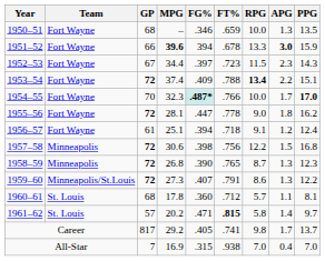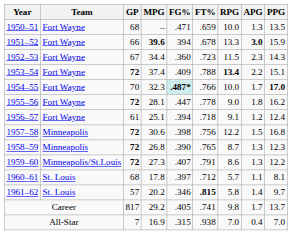 <table class="wikitable sortable" style="font-size:95%; text-align:right;">
 <tr>
 <th>Year</th>
 <th>Team</th>
 <th>GP</th>
 <th>MPG</th>
 <th>FG%</th>
 <th>FT%</th>
 <th>RPG</th>
 <th>APG</th>
 <th>PPG</th>
 </tr>
 <tr>
 <td style="text-align:left;"><a href='#'>1950–51</a></td>
 <td style="text-align:left;"><a href='#'>Fort Wayne</a></td>
 <td>68</td>
 <td>–</td>
-<td>.346</td>
+<td>.471</td>
 <td>.659</td>
 <td>10.0</td>
 <td>1.3</td>
 <td>13.5</td>
 </tr>
 <tr>
 <td style="text-align:left;"><a href='#'>1951–52</a></td>
 <td style="text-align:left;"><a href='#'>Fort Wayne</a></td>
 <td>66</td>
 <td><strong>39.6</strong></td>
 <td>394</td>
 <td>.678</td>
 <td>13.3</td>
 <td><strong>3.0</strong></td>
 <td>15.9</td>
 </tr>
 <tr>
 <td style="text-align:left;"><a href='#'>1952–53</a></td>
 <td style="text-align:left;"><a href='#'>Fort Wayne</a></td>
 <td>67</td>
 <td>34.4</td>
-<td>.397</td>
+<td>.360</td>
 <td>.723</td>
 <td>11.5</td>
 <td>2.3</td>
 <td>14.3</td>
 </tr>
 <tr>
 <td style="text-align:left;"><a href='#'>1953–54</a></td>
 <td style="text-align:left;"><a href='#'>Fort Wayne</a></td>
 <td><strong>72</strong></td>
 <td>37.4</td>
 <td>.409</td>
 <td>.788</td>
 <td><strong>13.4</strong></td>
 <td>2.2</td>
 <td>15.1</td>
 </tr>
 <tr>
 <td style="text-align:left;"><a href='#'>1954–55</a></td>
 <td style="text-align:left;"><a href='#'>Fort Wayne</a></td>
 <td>70</td>
 <td>32.3</td>
 <td style="background:#cfecec;"><strong>.487*</strong></td>
 <td>.766</td>
 <td>10.0</td>
 <td>1.7</td>
 <td><strong>17.0</strong></td>
 </tr>
 <tr>
 <td style="text-align:left;"><a href='#'>1955–56</a></td>
 <td style="text-align:left;"><a href='#'>Fort Wayne</a></td>
 <td><strong>72</strong></td>
 <td>28.1</td>
 <td>.447</td>
 <td>.778</td>
 <td>9.0</td>
 <td>1.8</td>
 <td>16.2</td>
 </tr>
 <tr>
 <td style="text-align:left;"><a href='#'>1956–57</a></td>
 <td style="text-align:left;"><a href='#'>Fort Wayne</a></td>
 <td>61</td>
 <td>25.1</td>
 <td>.394</td>
 <td>.718</td>
 <td>9.1</td>
 <td>1.2</td>
 <td>12.4</td>
 </tr>
 <tr>
 <td style="text-align:left;"><a href='#'>1957–58</a></td>
 <td style="text-align:left;"><a href='#'>Minneapolis</a></td>
 <td><strong>72</strong></td>
 <td>30.6</td>
 <td>.398</td>
 <td>.756</td>
 <td>12.2</td>
 <td>1.5</td>
 <td>16.8</td>
 </tr>
 <tr>
 <td style="text-align:left;"><a href='#'>1958–59</a></td>
 <td style="text-align:left;"><a href='#'>Minneapolis</a></td>
 <td><strong>72</strong></td>
 <td>26.8</td>
 <td>.390</td>
 <td>.765</td>
 <td>8.7</td>
 <td>1.3</td>
 <td>12.3</td>
 </tr>
 <tr>
 <td style="text-align:left;"><a href='#'>1959–60</a></td>
 <td style="text-align:left;"><a href='#'>Minneapolis/St.Louis</a></td>
 <td><strong>72</strong></td>
 <td>27.3</td>
 <td>.407</td>
 <td>.791</td>
 <td>8.6</td>
 <td>1.3</td>
 <td>12.2</td>
 </tr>
 <tr>
 <td style="text-align:left;"><a href='#'>1960–61</a></td>
 <td style="text-align:left;"><a href='#'>St. Louis</a></td>
 <td>68</td>
 <td>17.8</td>
-<td>.360</td>
+<td>.397</td>
 <td>.712</td>
 <td>5.7</td>
 <td>1.1</td>
 <td>8.1</td>
 </tr>
 <tr>
 <td style="text-align:left;"><a href='#'>1961–62</a></td>
 <td style="text-align:left;"><a href='#'>St. Louis</a></td>
 <td>57</td>
 <td>20.2</td>
-<td>.471</td>
+<td>.346</td>
 <td><strong>.815</strong></td>
 <td>5.8</td>
 <td>1.4</td>
 <td>9.7</td>
 </tr>
 <tr class="sortbottom">
 <td colspan="2" style="text-align:center;">Career</td>
 <td>817</td>
 <td>29.2</td>
 <td>.405</td>
 <td>.741</td>
 <td>9.8</td>
 <td>1.7</td>
 <td>13.7</td>
 </tr>
 <tr class="sortbottom">
 <td colspan="2" style="text-align:center;">All-Star</td>
 <td>7</td>
 <td>16.9</td>
 <td>.315</td>
 <td>.938</td>
 <td>7.0</td>
 <td>0.4</td>
 <td>7.0</td>
 </tr>
 </table>
